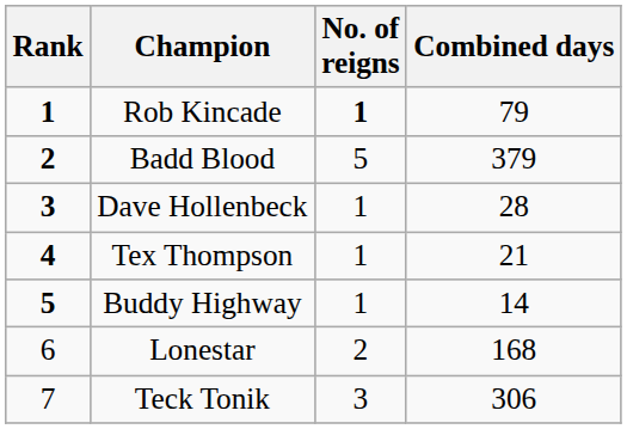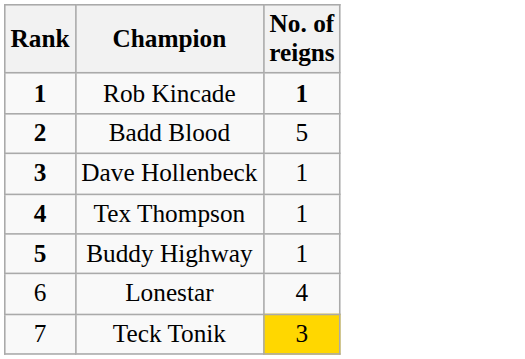 <table class="wikitable sortable" style="text-align: center">
 <tr>
 <th>Rank</th>
 <th>Champion</th>
 <th>No. of<br>reigns</th>
-<th>Combined days</th>
 </tr>
 <tr>
 <td><strong>1</strong></td>
 <td>Rob Kincade</td>
 <td><strong>1</strong></td>
-<td>79</td>
 </tr>
 <tr>
 <td><strong>2</strong></td>
 <td>Badd Blood</td>
 <td>5</td>
-<td>379</td>
 </tr>
 <tr>
 <td><strong>3</strong></td>
 <td>Dave Hollenbeck</td>
 <td>1</td>
-<td>28</td>
 </tr>
 <tr>
 <td><strong>4</strong></td>
 <td>Tex Thompson</td>
 <td>1</td>
-<td>21</td>
 </tr>
 <tr>
 <td><strong>5</strong></td>
 <td>Buddy Highway</td>
 <td>1</td>
-<td>14</td>
 </tr>
 <tr>
 <td>6</td>
 <td>Lonestar</td>
-<td>2</td>
-<td>168</td>
+<td>4</td>
 </tr>
 <tr>
 <td>7</td>
 <td>Teck Tonik</td>
-<td>3</td>
-<td>306</td>
+<td style="background: gold;">3</td>
 </tr>
 </table>
